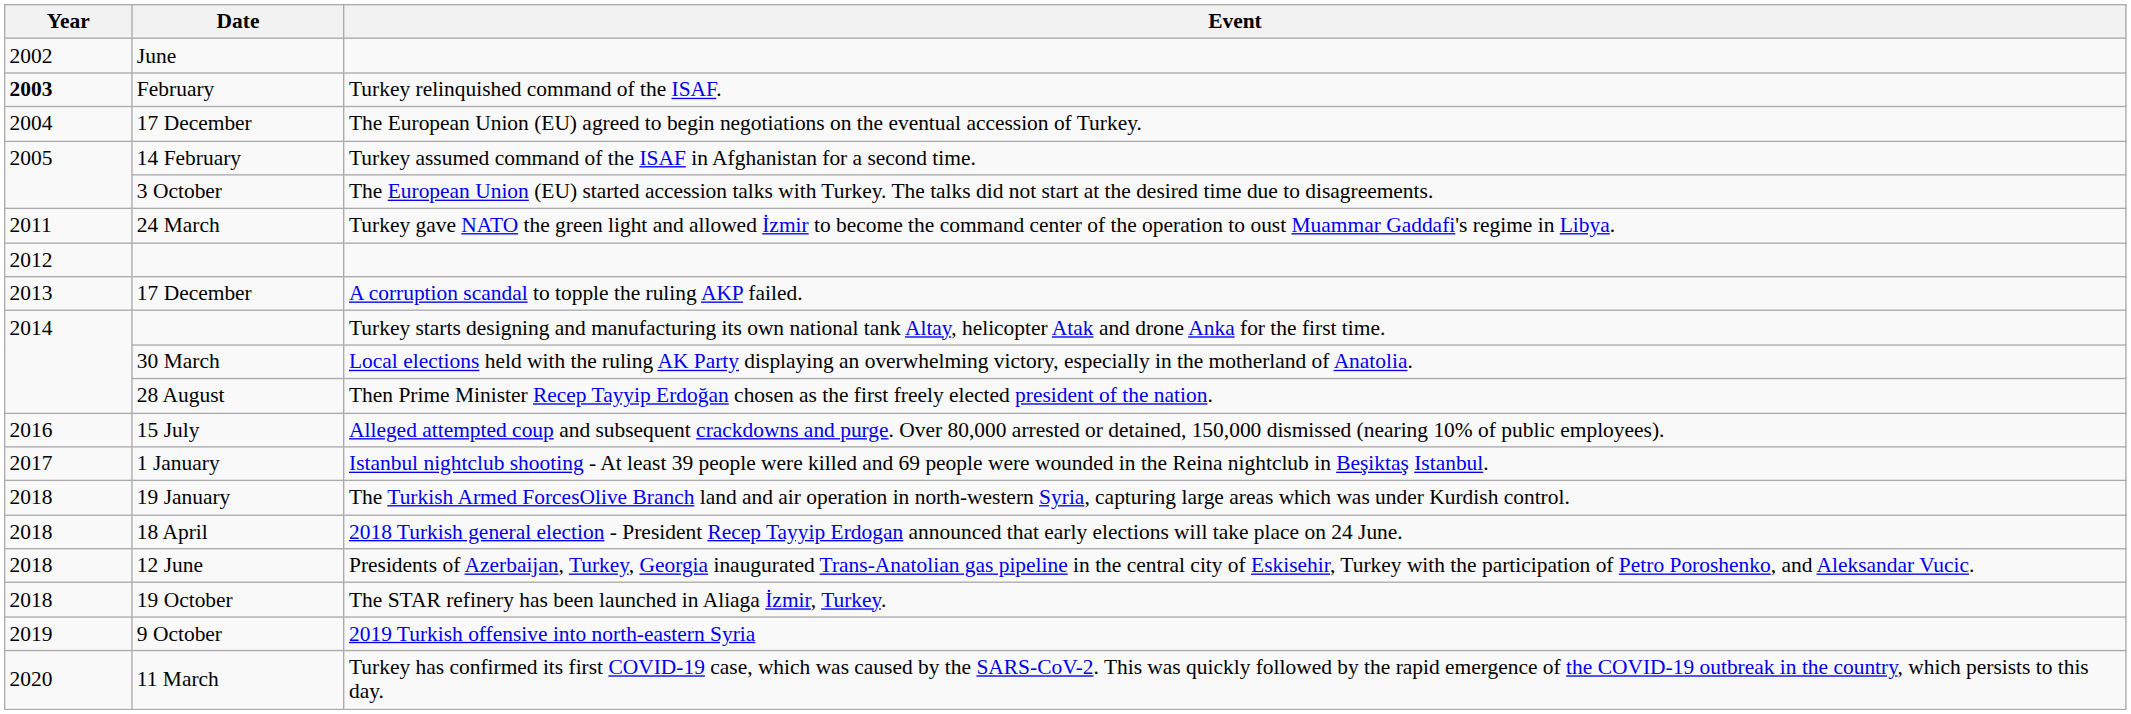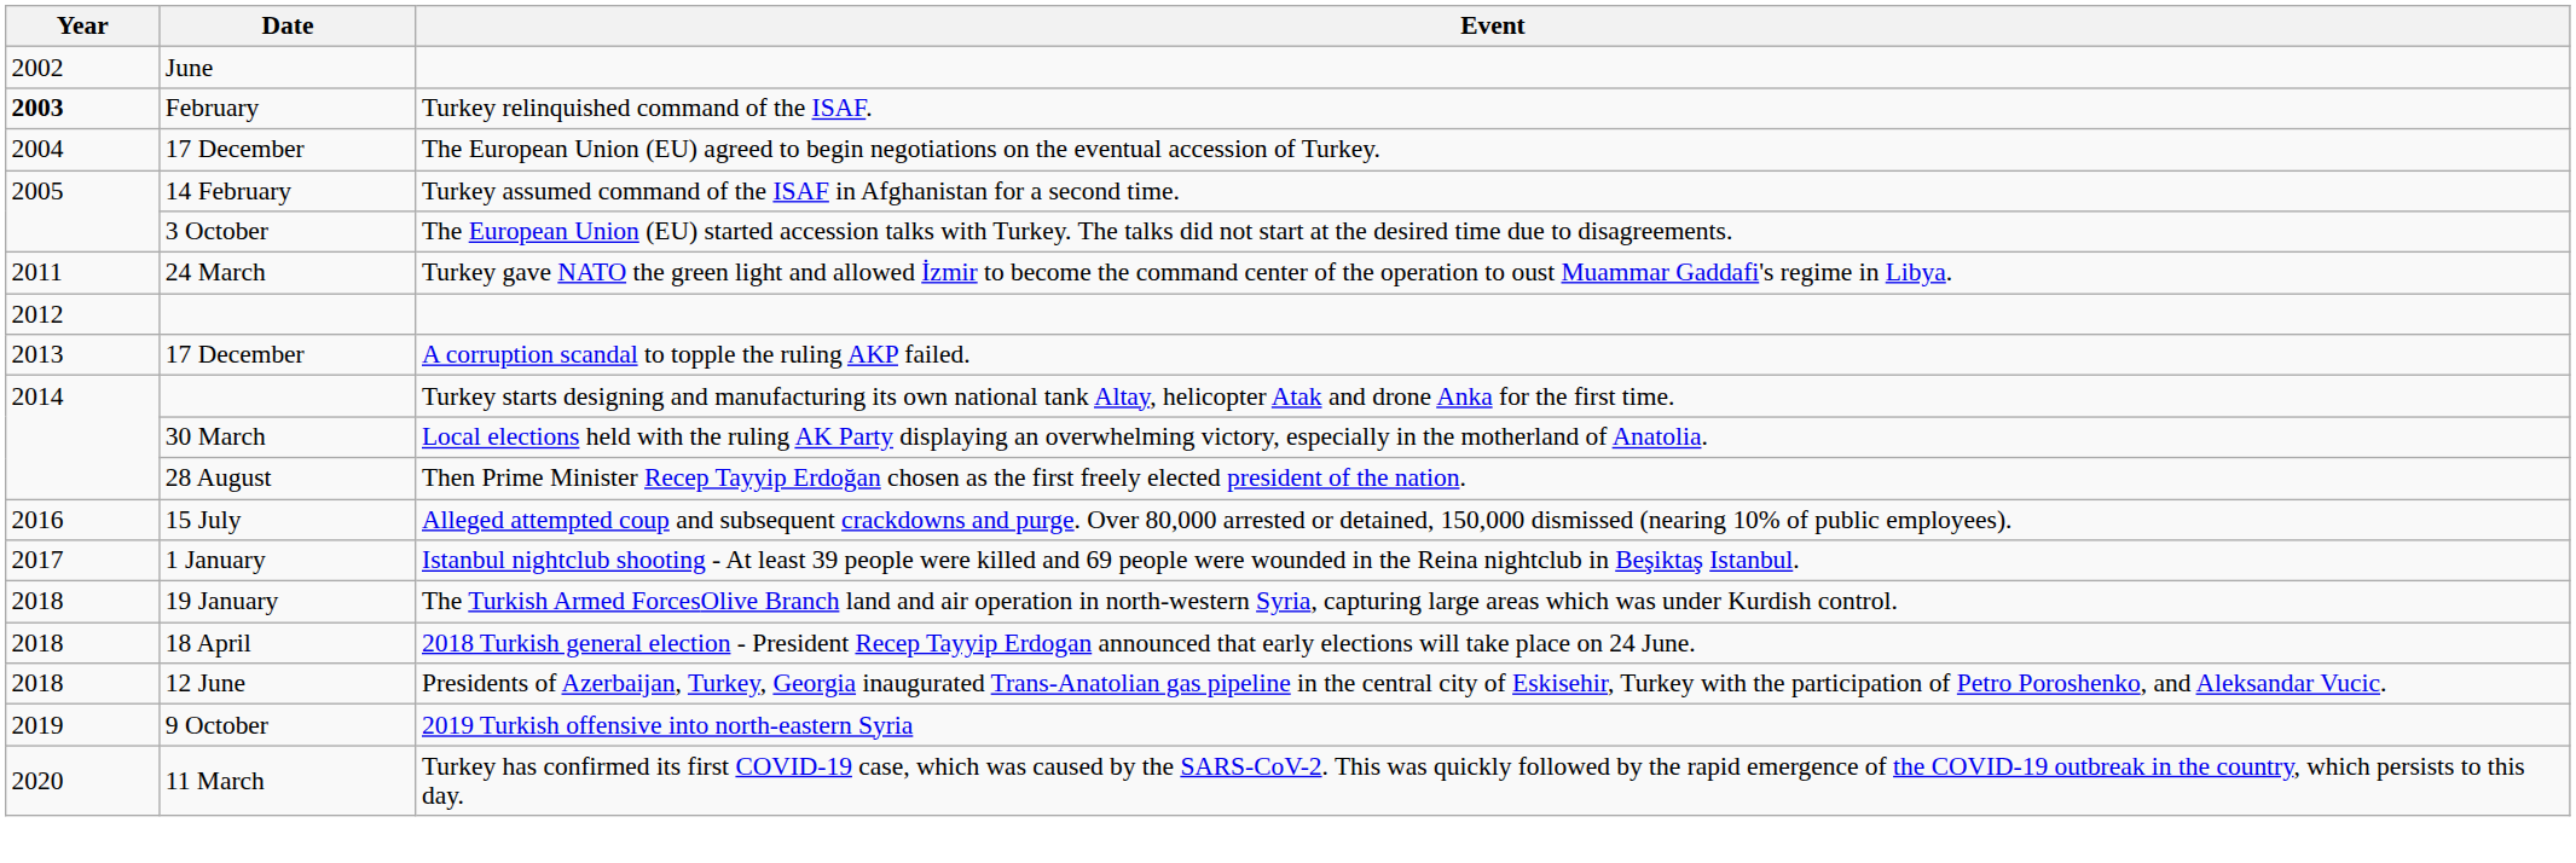 <table class="wikitable" width="100%">
 <tr>
 <th style="width:6%">Year</th>
 <th style="width:10%">Date</th>
 <th>Event</th>
 </tr>
 <tr>
 <td>2002</td>
 <td>June</td>
 <td></td>
 </tr>
 <tr>
 <td><strong>2003</strong></td>
 <td>February</td>
 <td>Turkey relinquished command of the <a href='#'>ISAF</a>.</td>
 </tr>
 <tr>
 <td>2004</td>
 <td>17 December</td>
 <td>The European Union (EU) agreed to begin negotiations on the eventual accession of Turkey.</td>
 </tr>
 <tr>
 <td rowspan="2" valign="top">2005</td>
 <td>14 February</td>
 <td>Turkey assumed command of the <a href='#'>ISAF</a> in Afghanistan for a second time.</td>
 </tr>
 <tr>
 <td>3 October</td>
 <td>The <a href='#'>European Union</a> (EU) started accession talks with Turkey. The talks did not start at the desired time due to disagreements.</td>
 </tr>
 <tr>
 <td>2011</td>
 <td>24 March</td>
 <td>Turkey gave <a href='#'>NATO</a> the green light and allowed <a href='#'>İzmir</a> to become the command center of the operation to oust <a href='#'>Muammar Gaddafi</a>'s regime in <a href='#'>Libya</a>.</td>
 </tr>
 <tr>
 <td>2012</td>
 <td></td>
 <td></td>
 </tr>
 <tr>
 <td>2013</td>
 <td>17 December</td>
 <td><a href='#'>A corruption scandal</a> to topple the ruling <a href='#'>AKP</a> failed.</td>
 </tr>
 <tr>
 <td rowspan="3" valign="top">2014</td>
 <td></td>
 <td>Turkey starts designing and manufacturing its own national tank <a href='#'>Altay</a>, helicopter <a href='#'>Atak</a> and drone <a href='#'>Anka</a> for the first time.</td>
 </tr>
 <tr>
 <td>30 March</td>
 <td><a href='#'>Local elections</a> held with the ruling <a href='#'>AK Party</a> displaying an overwhelming victory, especially in the motherland of <a href='#'>Anatolia</a>.</td>
 </tr>
 <tr>
 <td>28 August</td>
 <td>Then Prime Minister <a href='#'>Recep Tayyip Erdoğan</a> chosen as the first freely elected <a href='#'>president of the nation</a>.</td>
 </tr>
 <tr>
 <td>2016</td>
 <td>15 July</td>
 <td><a href='#'>Alleged attempted coup</a> and subsequent <a href='#'>crackdowns and purge</a>. Over 80,000 arrested or detained, 150,000 dismissed (nearing 10% of public employees).</td>
 </tr>
 <tr>
 <td>2017</td>
 <td>1 January</td>
 <td><a href='#'>Istanbul nightclub shooting</a> - At least 39 people were killed and 69 people were wounded in the Reina nightclub in <a href='#'>Beşiktaş</a> <a href='#'>Istanbul</a>.</td>
 </tr>
 <tr>
 <td>2018</td>
 <td>19 January</td>
 <td>The <a href='#'>Turkish Armed Forces</a><a href='#'>Olive Branch</a> land and air operation in north-western <a href='#'>Syria</a>, capturing large areas which was under Kurdish control.</td>
 </tr>
 <tr>
 <td>2018</td>
 <td>18 April</td>
 <td><a href='#'>2018 Turkish general election</a> - President <a href='#'>Recep Tayyip Erdogan</a> announced that early elections will take place on 24 June.</td>
 </tr>
 <tr>
 <td>2018</td>
 <td>12 June</td>
 <td>Presidents of <a href='#'>Azerbaijan</a>, <a href='#'>Turkey</a>, <a href='#'>Georgia</a> inaugurated <a href='#'>Trans-Anatolian gas pipeline</a> in the central city of <a href='#'>Eskisehir</a>, Turkey with the participation of <a href='#'>Petro Poroshenko</a>, and <a href='#'>Aleksandar Vucic</a>.</td>
 </tr>
 <tr>
-<td>2018</td>
-<td>19 October</td>
-<td>The STAR refinery has been launched in Aliaga <a href='#'>İzmir</a>, <a href='#'>Turkey</a>.</td>
-</tr>
-<tr>
 <td>2019</td>
 <td>9 October</td>
 <td><a href='#'>2019 Turkish offensive into north-eastern Syria</a></td>
 </tr>
 <tr>
 <td>2020</td>
 <td>11 March</td>
 <td>Turkey has confirmed its first <a href='#'>COVID-19</a> case, which was caused by the <a href='#'>SARS-CoV-2</a>. This was quickly followed by the rapid emergence of <a href='#'>the COVID-19 outbreak in the country</a>, which persists to this day.</td>
 </tr>
 </table>
